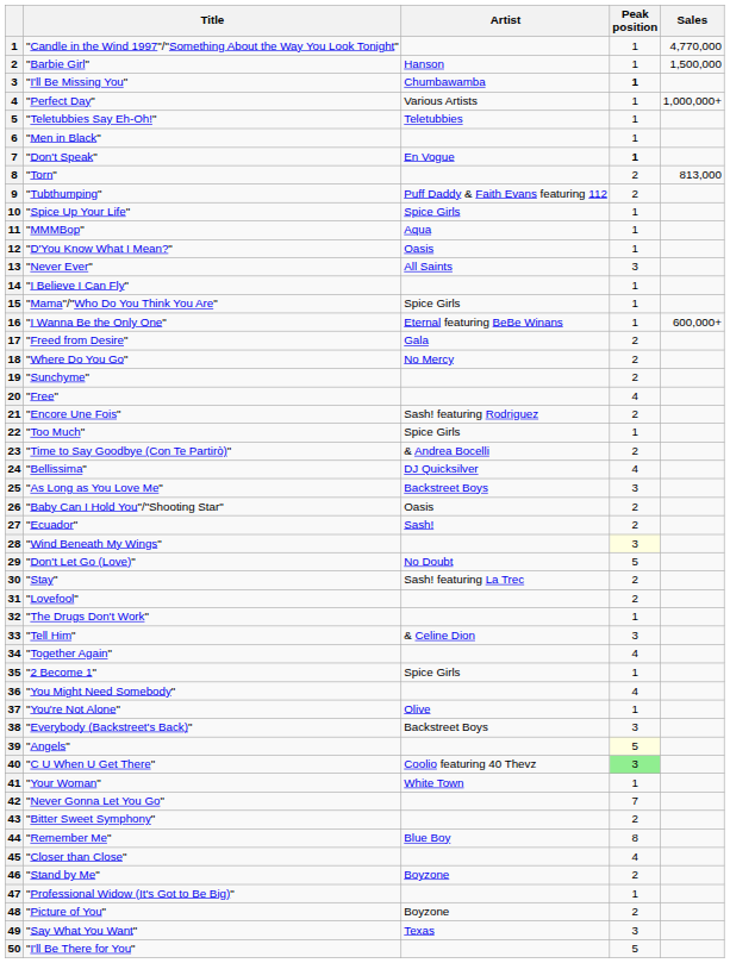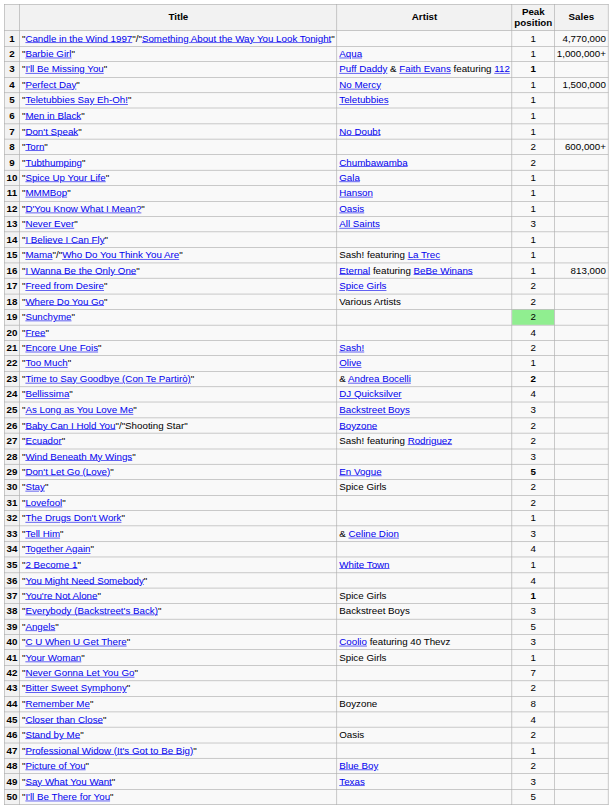 <table class="wikitable sortable plainrowheaders">
 <tr>
 <th scope=col></th>
 <th scope=col>Title</th>
 <th scope=col>Artist</th>
 <th scope=col>Peak<br>position</th>
 <th scope=col>Sales</th>
 </tr>
 <tr>
 <th scope=row style="text-align:center;">1</th>
 <td>"<a href='#'>Candle in the Wind 1997</a>"/"<a href='#'>Something About the Way You Look Tonight</a>"</td>
 <td></td>
 <td style="text-align:center;">1</td>
 <td style="text-align:right;">4,770,000</td>
 </tr>
 <tr>
 <th scope=row style="text-align:center;">2</th>
 <td>"<a href='#'>Barbie Girl</a>"</td>
-<td><a href='#'>Hanson</a></td>
+<td><a href='#'>Aqua</a></td>
 <td style="text-align:center;">1</td>
-<td style="text-align:right;">1,500,000</td>
+<td style="text-align:right;">1,000,000+</td>
 </tr>
 <tr>
 <th scope=row style="text-align:center;">3</th>
 <td>"<a href='#'>I'll Be Missing You</a>"</td>
-<td><a href='#'>Chumbawamba</a></td>
+<td><a href='#'>Puff Daddy</a> & <a href='#'>Faith Evans</a> featuring <a href='#'>112</a></td>
 <td style="text-align:center;"><strong>1</strong></td>
 <td></td>
 </tr>
 <tr>
 <th scope=row style="text-align:center;">4</th>
 <td>"<a href='#'>Perfect Day</a>"</td>
-<td>Various Artists</td>
+<td><a href='#'>No Mercy</a></td>
 <td style="text-align:center;">1</td>
-<td style="text-align:right;">1,000,000+</td>
+<td style="text-align:right;">1,500,000</td>
 </tr>
 <tr>
 <th scope=row style="text-align:center;">5</th>
 <td>"<a href='#'>Teletubbies Say Eh-Oh!</a>"</td>
 <td><a href='#'>Teletubbies</a></td>
 <td style="text-align:center;">1</td>
 <td></td>
 </tr>
 <tr>
 <th scope=row style="text-align:center;">6</th>
 <td>"<a href='#'>Men in Black</a>"</td>
 <td></td>
 <td style="text-align:center;">1</td>
 <td></td>
 </tr>
 <tr>
 <th scope=row style="text-align:center;">7</th>
 <td>"<a href='#'>Don't Speak</a>"</td>
-<td><a href='#'>En Vogue</a></td>
-<td style="text-align:center;"><strong>1</strong></td>
+<td><a href='#'>No Doubt</a></td>
+<td style="text-align:center;">1</td>
 <td></td>
 </tr>
 <tr>
 <th scope=row style="text-align:center;">8</th>
 <td>"<a href='#'>Torn</a>"</td>
 <td></td>
 <td style="text-align:center;">2</td>
-<td style="text-align:right;">813,000</td>
+<td style="text-align:right;">600,000+</td>
 </tr>
 <tr>
 <th scope=row style="text-align:center;">9</th>
 <td>"<a href='#'>Tubthumping</a>"</td>
-<td><a href='#'>Puff Daddy</a> & <a href='#'>Faith Evans</a> featuring <a href='#'>112</a></td>
+<td><a href='#'>Chumbawamba</a></td>
 <td style="text-align:center;">2</td>
 <td></td>
 </tr>
 <tr>
 <th scope=row style="text-align:center;">10</th>
 <td>"<a href='#'>Spice Up Your Life</a>"</td>
-<td><a href='#'>Spice Girls</a></td>
+<td><a href='#'>Gala</a></td>
 <td style="text-align:center;">1</td>
 <td></td>
 </tr>
 <tr>
 <th scope=row style="text-align:center;">11</th>
 <td>"<a href='#'>MMMBop</a>"</td>
-<td><a href='#'>Aqua</a></td>
+<td><a href='#'>Hanson</a></td>
 <td style="text-align:center;">1</td>
 <td></td>
 </tr>
 <tr>
 <th scope=row style="text-align:center;">12</th>
 <td>"<a href='#'>D'You Know What I Mean?</a>"</td>
 <td><a href='#'>Oasis</a></td>
 <td style="text-align:center;">1</td>
 <td></td>
 </tr>
 <tr>
 <th scope=row style="text-align:center;">13</th>
 <td>"<a href='#'>Never Ever</a>"</td>
 <td><a href='#'>All Saints</a></td>
 <td style="text-align:center;">3</td>
 <td></td>
 </tr>
 <tr>
 <th scope=row style="text-align:center;">14</th>
 <td>"<a href='#'>I Believe I Can Fly</a>"</td>
 <td></td>
 <td style="text-align:center;">1</td>
 <td></td>
 </tr>
 <tr>
 <th scope=row style="text-align:center;">15</th>
 <td>"<a href='#'>Mama</a>"/"<a href='#'>Who Do You Think You Are</a>"</td>
-<td>Spice Girls</td>
+<td>Sash! featuring <a href='#'>La Trec</a></td>
 <td style="text-align:center;">1</td>
 <td></td>
 </tr>
 <tr>
 <th scope=row style="text-align:center;">16</th>
 <td>"<a href='#'>I Wanna Be the Only One</a>"</td>
 <td><a href='#'>Eternal</a> featuring <a href='#'>BeBe Winans</a></td>
 <td style="text-align:center;">1</td>
-<td style="text-align:right;">600,000+</td>
+<td style="text-align:right;">813,000</td>
 </tr>
 <tr>
 <th scope=row style="text-align:center;">17</th>
 <td>"<a href='#'>Freed from Desire</a>"</td>
-<td><a href='#'>Gala</a></td>
+<td><a href='#'>Spice Girls</a></td>
 <td style="text-align:center;">2</td>
 <td></td>
 </tr>
 <tr>
 <th scope=row style="text-align:center;">18</th>
 <td>"<a href='#'>Where Do You Go</a>"</td>
-<td><a href='#'>No Mercy</a></td>
+<td>Various Artists</td>
 <td style="text-align:center;">2</td>
 <td></td>
 </tr>
 <tr>
 <th scope=row style="text-align:center;">19</th>
 <td>"<a href='#'>Sunchyme</a>"</td>
 <td></td>
-<td style="text-align:center;">2</td>
+<td style="background: lightgreen; text-align:center;">2</td>
 <td></td>
 </tr>
 <tr>
 <th scope=row style="text-align:center;">20</th>
 <td>"<a href='#'>Free</a>"</td>
 <td></td>
 <td style="text-align:center;">4</td>
 <td></td>
 </tr>
 <tr>
 <th scope=row style="text-align:center;">21</th>
 <td>"<a href='#'>Encore Une Fois</a>"</td>
-<td>Sash! featuring <a href='#'>Rodriguez</a></td>
+<td><a href='#'>Sash!</a></td>
 <td style="text-align:center;">2</td>
 <td></td>
 </tr>
 <tr>
 <th scope=row style="text-align:center;">22</th>
 <td>"<a href='#'>Too Much</a>"</td>
-<td>Spice Girls</td>
+<td><a href='#'>Olive</a></td>
 <td style="text-align:center;">1</td>
 <td></td>
 </tr>
 <tr>
 <th scope=row style="text-align:center;">23</th>
 <td>"<a href='#'>Time to Say Goodbye (Con Te Partirò)</a>"</td>
 <td> & <a href='#'>Andrea Bocelli</a></td>
-<td style="text-align:center;">2</td>
+<td style="text-align:center;"><strong>2</strong></td>
 <td></td>
 </tr>
 <tr>
 <th scope=row style="text-align:center;">24</th>
 <td>"<a href='#'>Bellissima</a>"</td>
 <td><a href='#'>DJ Quicksilver</a></td>
 <td style="text-align:center;">4</td>
 <td></td>
 </tr>
 <tr>
 <th scope=row style="text-align:center;">25</th>
 <td>"<a href='#'>As Long as You Love Me</a>"</td>
 <td><a href='#'>Backstreet Boys</a></td>
 <td style="text-align:center;">3</td>
 <td></td>
 </tr>
 <tr>
 <th scope=row style="text-align:center;">26</th>
 <td>"<a href='#'>Baby Can I Hold You</a>"/"Shooting Star"</td>
-<td>Oasis</td>
+<td><a href='#'>Boyzone</a></td>
 <td style="text-align:center;">2</td>
 <td></td>
 </tr>
 <tr>
 <th scope=row style="text-align:center;">27</th>
 <td>"<a href='#'>Ecuador</a>"</td>
-<td><a href='#'>Sash!</a></td>
+<td>Sash! featuring <a href='#'>Rodriguez</a></td>
 <td style="text-align:center;">2</td>
 <td></td>
 </tr>
 <tr>
 <th scope=row style="text-align:center;">28</th>
 <td>"<a href='#'>Wind Beneath My Wings</a>"</td>
 <td></td>
-<td style="background: lightyellow; text-align:center;">3</td>
+<td style="text-align:center;">3</td>
 <td></td>
 </tr>
 <tr>
 <th scope=row style="text-align:center;">29</th>
 <td>"<a href='#'>Don't Let Go (Love)</a>"</td>
-<td><a href='#'>No Doubt</a></td>
-<td style="text-align:center;">5</td>
+<td><a href='#'>En Vogue</a></td>
+<td style="text-align:center;"><strong>5</strong></td>
 <td></td>
 </tr>
 <tr>
 <th scope=row style="text-align:center;">30</th>
 <td>"<a href='#'>Stay</a>"</td>
-<td>Sash! featuring <a href='#'>La Trec</a></td>
+<td>Spice Girls</td>
 <td style="text-align:center;">2</td>
 <td></td>
 </tr>
 <tr>
 <th scope=row style="text-align:center;">31</th>
 <td>"<a href='#'>Lovefool</a>"</td>
 <td></td>
 <td style="text-align:center;">2</td>
 <td></td>
 </tr>
 <tr>
 <th scope=row style="text-align:center;">32</th>
 <td>"<a href='#'>The Drugs Don't Work</a>"</td>
 <td></td>
 <td style="text-align:center;">1</td>
 <td></td>
 </tr>
 <tr>
 <th scope=row style="text-align:center;">33</th>
 <td>"<a href='#'>Tell Him</a>"</td>
 <td> & <a href='#'>Celine Dion</a></td>
 <td style="text-align:center;">3</td>
 <td></td>
 </tr>
 <tr>
 <th scope=row style="text-align:center;">34</th>
 <td>"<a href='#'>Together Again</a>"</td>
 <td></td>
 <td style="text-align:center;">4</td>
 <td></td>
 </tr>
 <tr>
 <th scope=row style="text-align:center;">35</th>
 <td>"<a href='#'>2 Become 1</a>"</td>
-<td>Spice Girls</td>
+<td><a href='#'>White Town</a></td>
 <td style="text-align:center;">1</td>
 <td></td>
 </tr>
 <tr>
 <th scope=row style="text-align:center;">36</th>
 <td>"<a href='#'>You Might Need Somebody</a>"</td>
 <td></td>
 <td style="text-align:center;">4</td>
 <td></td>
 </tr>
 <tr>
 <th scope=row style="text-align:center;">37</th>
 <td>"<a href='#'>You're Not Alone</a>"</td>
-<td><a href='#'>Olive</a></td>
-<td style="text-align:center;">1</td>
+<td>Spice Girls</td>
+<td style="text-align:center;"><strong>1</strong></td>
 <td></td>
 </tr>
 <tr>
 <th scope=row style="text-align:center;">38</th>
 <td>"<a href='#'>Everybody (Backstreet's Back)</a>"</td>
 <td>Backstreet Boys</td>
 <td style="text-align:center;">3</td>
 <td></td>
 </tr>
 <tr>
 <th scope=row style="text-align:center;">39</th>
 <td>"<a href='#'>Angels</a>"</td>
 <td></td>
-<td style="background: lightyellow; text-align:center;">5</td>
+<td style="text-align:center;">5</td>
 <td></td>
 </tr>
 <tr>
 <th scope=row style="text-align:center;">40</th>
 <td>"<a href='#'>C U When U Get There</a>"</td>
 <td><a href='#'>Coolio</a> featuring 40 Thevz</td>
-<td style="background: lightgreen; text-align:center;">3</td>
+<td style="text-align:center;">3</td>
 <td></td>
 </tr>
 <tr>
 <th scope=row style="text-align:center;">41</th>
 <td>"<a href='#'>Your Woman</a>"</td>
-<td><a href='#'>White Town</a></td>
+<td>Spice Girls</td>
 <td style="text-align:center;">1</td>
 <td></td>
 </tr>
 <tr>
 <th scope=row style="text-align:center;">42</th>
 <td>"<a href='#'>Never Gonna Let You Go</a>"</td>
 <td></td>
 <td style="text-align:center;">7</td>
 <td></td>
 </tr>
 <tr>
 <th scope=row style="text-align:center;">43</th>
 <td>"<a href='#'>Bitter Sweet Symphony</a>"</td>
 <td></td>
 <td style="text-align:center;">2</td>
 <td></td>
 </tr>
 <tr>
 <th scope=row style="text-align:center;">44</th>
 <td>"<a href='#'>Remember Me</a>"</td>
-<td><a href='#'>Blue Boy</a></td>
+<td>Boyzone</td>
 <td style="text-align:center;">8</td>
 <td></td>
 </tr>
 <tr>
 <th scope=row style="text-align:center;">45</th>
 <td>"<a href='#'>Closer than Close</a>"</td>
 <td></td>
 <td style="text-align:center;">4</td>
 <td></td>
 </tr>
 <tr>
 <th scope=row style="text-align:center;">46</th>
 <td>"<a href='#'>Stand by Me</a>"</td>
-<td><a href='#'>Boyzone</a></td>
+<td>Oasis</td>
 <td style="text-align:center;">2</td>
 <td></td>
 </tr>
 <tr>
 <th scope=row style="text-align:center;">47</th>
 <td>"<a href='#'>Professional Widow (It's Got to Be Big)</a>"</td>
 <td></td>
 <td style="text-align:center;">1</td>
 <td></td>
 </tr>
 <tr>
 <th scope=row style="text-align:center;">48</th>
 <td>"<a href='#'>Picture of You</a>"</td>
-<td>Boyzone</td>
+<td><a href='#'>Blue Boy</a></td>
 <td style="text-align:center;">2</td>
 <td></td>
 </tr>
 <tr>
 <th scope=row style="text-align:center;">49</th>
 <td>"<a href='#'>Say What You Want</a>"</td>
 <td><a href='#'>Texas</a></td>
 <td style="text-align:center;">3</td>
 <td></td>
 </tr>
 <tr>
 <th scope=row style="text-align:center;">50</th>
 <td>"<a href='#'>I'll Be There for You</a>"</td>
 <td></td>
 <td style="text-align:center;">5</td>
 <td></td>
 </tr>
 </table>
